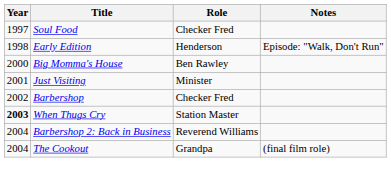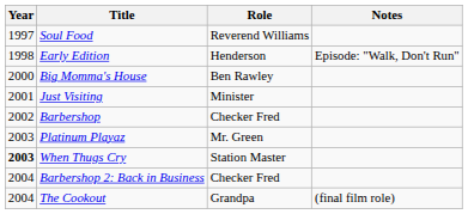 <table class="wikitable">
 <tr>
 <th>Year</th>
 <th>Title</th>
 <th>Role</th>
 <th>Notes</th>
 </tr>
 <tr>
 <td>1997</td>
 <td><em><a href='#'>Soul Food</a></em></td>
-<td>Checker Fred</td>
+<td>Reverend Williams</td>
 <td></td>
 </tr>
 <tr>
 <td>1998</td>
 <td><em><a href='#'>Early Edition</a></em></td>
 <td>Henderson</td>
 <td>Episode: "Walk, Don't Run"</td>
 </tr>
 <tr>
 <td>2000</td>
 <td><em><a href='#'>Big Momma's House</a></em></td>
 <td>Ben Rawley</td>
 <td></td>
 </tr>
 <tr>
 <td>2001</td>
 <td><em><a href='#'>Just Visiting</a></em></td>
 <td>Minister</td>
 <td></td>
 </tr>
 <tr>
 <td>2002</td>
 <td><em><a href='#'>Barbershop</a></em></td>
 <td>Checker Fred</td>
 <td></td>
 </tr>
 <tr>
+<td>2003</td>
+<td><em><a href='#'>Platinum Playaz</a></em></td>
+<td>Mr. Green</td>
+<td></td>
+</tr>
+<tr>
 <td><strong>2003</strong></td>
 <td><em><a href='#'>When Thugs Cry</a></em></td>
 <td>Station Master</td>
 <td></td>
 </tr>
 <tr>
 <td>2004</td>
 <td><em><a href='#'>Barbershop 2: Back in Business</a></em></td>
-<td>Reverend Williams</td>
+<td>Checker Fred</td>
 <td></td>
 </tr>
 <tr>
 <td>2004</td>
 <td><em><a href='#'>The Cookout</a></em></td>
 <td>Grandpa</td>
 <td>(final film role)</td>
 </tr>
 </table>
